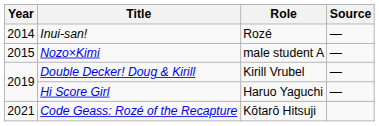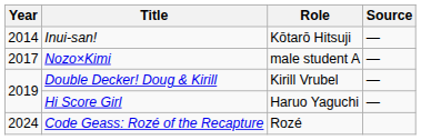 <table class="wikitable" style="font-size: 90%;">
 <tr>
 <th>Year</th>
 <th>Title</th>
 <th>Role</th>
 <th class="unsortable">Source</th>
 </tr>
 <tr>
 <td>2014</td>
 <td><em>Inui-san!</em></td>
-<td>Rozé</td>
+<td>Kōtarō Hitsuji</td>
 <td>—</td>
 </tr>
 <tr>
-<td>2015</td>
+<td>2017</td>
 <td><em><a href='#'>Nozo×Kimi</a></em></td>
 <td>male student A</td>
 <td>—</td>
 </tr>
 <tr>
 <td rowspan=2>2019</td>
 <td><em><a href='#'>Double Decker! Doug & Kirill</a></em></td>
 <td>Kirill Vrubel</td>
 <td>—</td>
 </tr>
 <tr>
 <td><em><a href='#'>Hi Score Girl</a></em></td>
 <td>Haruo Yaguchi</td>
 <td>—</td>
 </tr>
 <tr>
-<td>2021</td>
+<td>2024</td>
 <td><em><a href='#'>Code Geass: Rozé of the Recapture</a></em></td>
-<td>Kōtarō Hitsuji</td>
+<td>Rozé</td>
 <td></td>
 </tr>
 </table>
